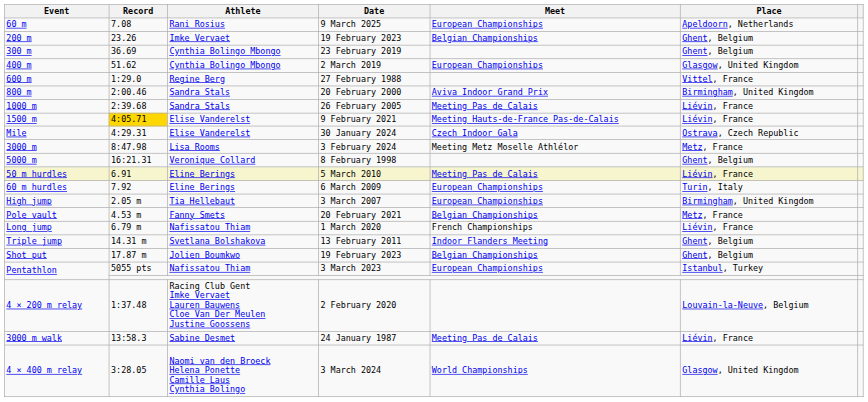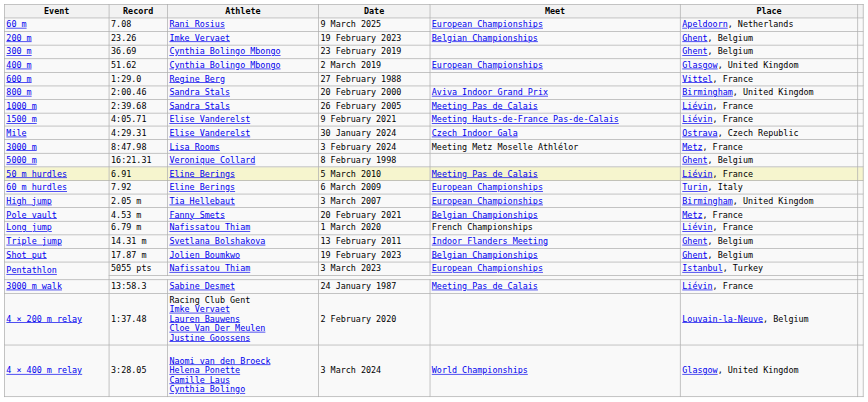 <table class="wikitable" style="font-size:95%; width: 100%;">
 <tr>
 <th>Event</th>
 <th>Record</th>
 <th>Athlete</th>
 <th>Date</th>
 <th>Meet</th>
 <th>Place</th>
 <th></th>
 </tr>
 <tr>
 <td><a href='#'>60 m</a></td>
 <td>7.08</td>
 <td><a href='#'>Rani Rosius</a></td>
 <td>9 March 2025</td>
 <td><a href='#'>European Championships</a></td>
 <td><a href='#'>Apeldoorn</a>, Netherlands</td>
 <td></td>
 </tr>
 <tr>
 <td><a href='#'>200 m</a></td>
 <td>23.26</td>
 <td><a href='#'>Imke Vervaet</a></td>
 <td>19 February 2023</td>
 <td><a href='#'>Belgian Championships</a></td>
 <td><a href='#'>Ghent</a>, Belgium</td>
 <td></td>
 </tr>
 <tr>
 <td><a href='#'>300 m</a></td>
 <td>36.69</td>
 <td><a href='#'>Cynthia Bolingo Mbongo</a></td>
 <td>23 February 2019</td>
 <td></td>
 <td><a href='#'>Ghent</a>, Belgium</td>
 <td></td>
 </tr>
 <tr>
 <td><a href='#'>400 m</a></td>
 <td>51.62</td>
 <td><a href='#'>Cynthia Bolingo Mbongo</a></td>
 <td>2 March 2019</td>
 <td><a href='#'>European Championships</a></td>
 <td><a href='#'>Glasgow</a>, United Kingdom</td>
 <td></td>
 </tr>
 <tr>
 <td><a href='#'>600 m</a></td>
 <td>1:29.0 </td>
 <td><a href='#'>Regine Berg</a></td>
 <td>27 February 1988</td>
 <td></td>
 <td><a href='#'>Vittel</a>, France</td>
 <td></td>
 </tr>
 <tr>
 <td><a href='#'>800 m</a></td>
 <td>2:00.46</td>
 <td><a href='#'>Sandra Stals</a></td>
 <td>20 February 2000</td>
 <td><a href='#'>Aviva Indoor Grand Prix</a></td>
 <td><a href='#'>Birmingham</a>, United Kingdom</td>
 <td></td>
 </tr>
 <tr>
 <td><a href='#'>1000 m</a></td>
 <td>2:39.68</td>
 <td><a href='#'>Sandra Stals</a></td>
 <td>26 February 2005</td>
 <td><a href='#'>Meeting Pas de Calais</a></td>
 <td><a href='#'>Liévin</a>, France</td>
 <td></td>
 </tr>
 <tr>
 <td><a href='#'>1500 m</a></td>
-<td style="background: gold;">4:05.71</td>
+<td>4:05.71</td>
 <td><a href='#'>Elise Vanderelst</a></td>
 <td>9 February 2021</td>
 <td><a href='#'>Meeting Hauts-de-France Pas-de-Calais</a></td>
 <td><a href='#'>Liévin</a>, France</td>
 <td></td>
 </tr>
 <tr>
 <td><a href='#'>Mile</a></td>
 <td>4:29.31</td>
 <td><a href='#'>Elise Vanderelst</a></td>
 <td>30 January 2024</td>
 <td><a href='#'>Czech Indoor Gala</a></td>
 <td><a href='#'>Ostrava</a>, Czech Republic</td>
 <td></td>
 </tr>
 <tr>
 <td><a href='#'>3000 m</a></td>
 <td>8:47.98</td>
 <td><a href='#'>Lisa Rooms</a></td>
 <td>3 February 2024</td>
 <td>Meeting Metz Moselle Athlélor</td>
 <td><a href='#'>Metz</a>, France</td>
 <td></td>
 </tr>
 <tr>
 <td><a href='#'>5000 m</a></td>
 <td>16:21.31</td>
 <td><a href='#'>Veronique Collard</a></td>
 <td>8 February 1998</td>
 <td></td>
 <td><a href='#'>Ghent</a>, Belgium</td>
 <td></td>
 </tr>
 <tr style="background:#f6F5CE;">
 <td><a href='#'>50 m hurdles</a></td>
 <td>6.91</td>
 <td><a href='#'>Eline Berings</a></td>
 <td>5 March 2010</td>
 <td><a href='#'>Meeting Pas de Calais</a></td>
 <td><a href='#'>Liévin</a>, France</td>
 <td></td>
 </tr>
 <tr>
 <td><a href='#'>60 m hurdles</a></td>
 <td>7.92</td>
 <td><a href='#'>Eline Berings</a></td>
 <td>6 March 2009</td>
 <td><a href='#'>European Championships</a></td>
 <td><a href='#'>Turin</a>, Italy</td>
 <td></td>
 </tr>
 <tr>
 <td><a href='#'>High jump</a></td>
 <td>2.05 m</td>
 <td><a href='#'>Tia Hellebaut</a></td>
 <td>3 March 2007</td>
 <td><a href='#'>European Championships</a></td>
 <td><a href='#'>Birmingham</a>, United Kingdom</td>
 <td></td>
 </tr>
 <tr>
 <td><a href='#'>Pole vault</a></td>
 <td>4.53 m</td>
 <td><a href='#'>Fanny Smets</a></td>
 <td>20 February 2021</td>
 <td><a href='#'>Belgian Championships</a></td>
 <td><a href='#'>Metz</a>, France</td>
 <td></td>
 </tr>
 <tr>
 <td><a href='#'>Long jump</a></td>
 <td>6.79 m</td>
 <td><a href='#'>Nafissatou Thiam</a></td>
 <td>1 March 2020</td>
 <td>French Championships</td>
 <td><a href='#'>Liévin</a>, France</td>
 <td></td>
 </tr>
 <tr>
 <td><a href='#'>Triple jump</a></td>
 <td>14.31 m</td>
 <td><a href='#'>Svetlana Bolshakova</a></td>
 <td>13 February 2011</td>
 <td><a href='#'>Indoor Flanders Meeting</a></td>
 <td><a href='#'>Ghent</a>, Belgium</td>
 <td></td>
 </tr>
 <tr>
 <td><a href='#'>Shot put</a></td>
 <td>17.87 m</td>
 <td><a href='#'>Jolien Boumkwo</a></td>
 <td>19 February 2023</td>
 <td><a href='#'>Belgian Championships</a></td>
 <td><a href='#'>Ghent</a>, Belgium</td>
 <td></td>
 </tr>
 <tr>
 <td rowspan=2><a href='#'>Pentathlon</a></td>
 <td>5055 pts</td>
 <td><a href='#'>Nafissatou Thiam</a></td>
 <td>3 March 2023</td>
 <td><a href='#'>European Championships</a></td>
 <td><a href='#'>Istanbul</a>, Turkey</td>
 <td></td>
 </tr>
 <tr>
 <td colspan=5></td>
 <td></td>
 </tr>
 <tr>
+<td><a href='#'>3000 m walk</a></td>
+<td>13:58.3 </td>
+<td><a href='#'>Sabine Desmet</a></td>
+<td>24 January 1987</td>
+<td><a href='#'>Meeting Pas de Calais</a></td>
+<td><a href='#'>Liévin</a>, France</td>
+<td></td>
+</tr>
+<tr>
 <td><a href='#'>4 × 200 m relay</a></td>
 <td>1:37.48</td>
 <td>Racing Club Gent<br><a href='#'>Imke Vervaet</a><br><a href='#'>Lauren Bauwens</a><br><a href='#'>Cloe Van Der Meulen</a><br><a href='#'>Justine Goossens</a></td>
 <td>2 February 2020</td>
 <td></td>
 <td><a href='#'>Louvain-la-Neuve</a>, Belgium</td>
-<td></td>
-</tr>
-<tr>
-<td><a href='#'>3000 m walk</a></td>
-<td>13:58.3 </td>
-<td><a href='#'>Sabine Desmet</a></td>
-<td>24 January 1987</td>
-<td><a href='#'>Meeting Pas de Calais</a></td>
-<td><a href='#'>Liévin</a>, France</td>
 <td></td>
 </tr>
 <tr>
 <td><a href='#'>4 × 400 m relay</a></td>
 <td>3:28.05</td>
 <td><br><a href='#'>Naomi van den Broeck</a><br><a href='#'>Helena Ponette</a><br><a href='#'>Camille Laus</a><br><a href='#'>Cynthia Bolingo</a></td>
 <td>3 March 2024</td>
 <td><a href='#'>World Championships</a></td>
 <td><a href='#'>Glasgow</a>, United Kingdom</td>
 <td></td>
 </tr>
 </table>
